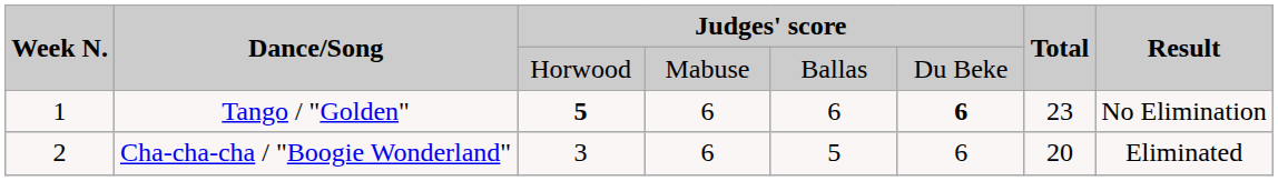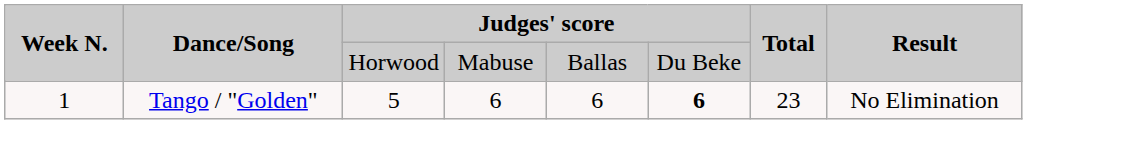 <table class="wikitable">
 <tr>
 <td rowspan="2" style="background:#CCCCCC;" align="Center"><strong>Week N.</strong></td>
 <td rowspan="2" style="background:#CCCCCC;" align="Center"><strong>Dance/Song</strong></td>
 <td colspan="4" style="background:#CCCCCC;" align="Center"><strong>Judges' score</strong></td>
 <td rowspan="2" style="background:#CCCCCC;" align="Center"><strong>Total</strong></td>
 <td rowspan="2" style="background:#CCCCCC;" align="Center"><strong>Result</strong></td>
 </tr>
 <tr>
 <td style="background:#CCCCCC;" width="10%" align="center">Horwood</td>
 <td style="background:#CCCCCC;" width="10%" align="center">Mabuse</td>
 <td style="background:#CCCCCC;" width="10%" align="center">Ballas</td>
 <td style="background:#CCCCCC;" width="10%" align="center">Du Beke</td>
 </tr>
 <tr>
 <td style="text-align:center; background:#faf6f6;">1</td>
 <td style="text-align:center; background:#faf6f6;"><a href='#'>Tango</a> / "<a href='#'>Golden</a>"</td>
-<td style="text-align:center; background:#faf6f6;"><strong>5</strong></td>
+<td style="text-align:center; background:#faf6f6;">5</td>
 <td style="text-align:center; background:#faf6f6;">6</td>
 <td style="text-align:center; background:#faf6f6;">6</td>
 <td style="text-align:center; background:#faf6f6;"><strong>6</strong></td>
 <td style="text-align:center; background:#faf6f6;">23</td>
 <td style="text-align:center; background:#faf6f6;">No Elimination</td>
 </tr>
-<tr>
-<td style="text-align:center; background:#faf6f6;">2</td>
-<td style="text-align:center; background:#faf6f6;"><a href='#'>Cha-cha-cha</a> / "<a href='#'>Boogie Wonderland</a>"</td>
-<td style="text-align:center; background:#faf6f6;">3</td>
-<td style="text-align:center; background:#faf6f6;">6</td>
-<td style="text-align:center; background:#faf6f6;">5</td>
-<td style="text-align:center; background:#faf6f6;">6</td>
-<td style="text-align:center; background:#faf6f6;">20</td>
-<td style="text-align:center; background:#faf6f6;">Eliminated</td>
-</tr>
 </table>
